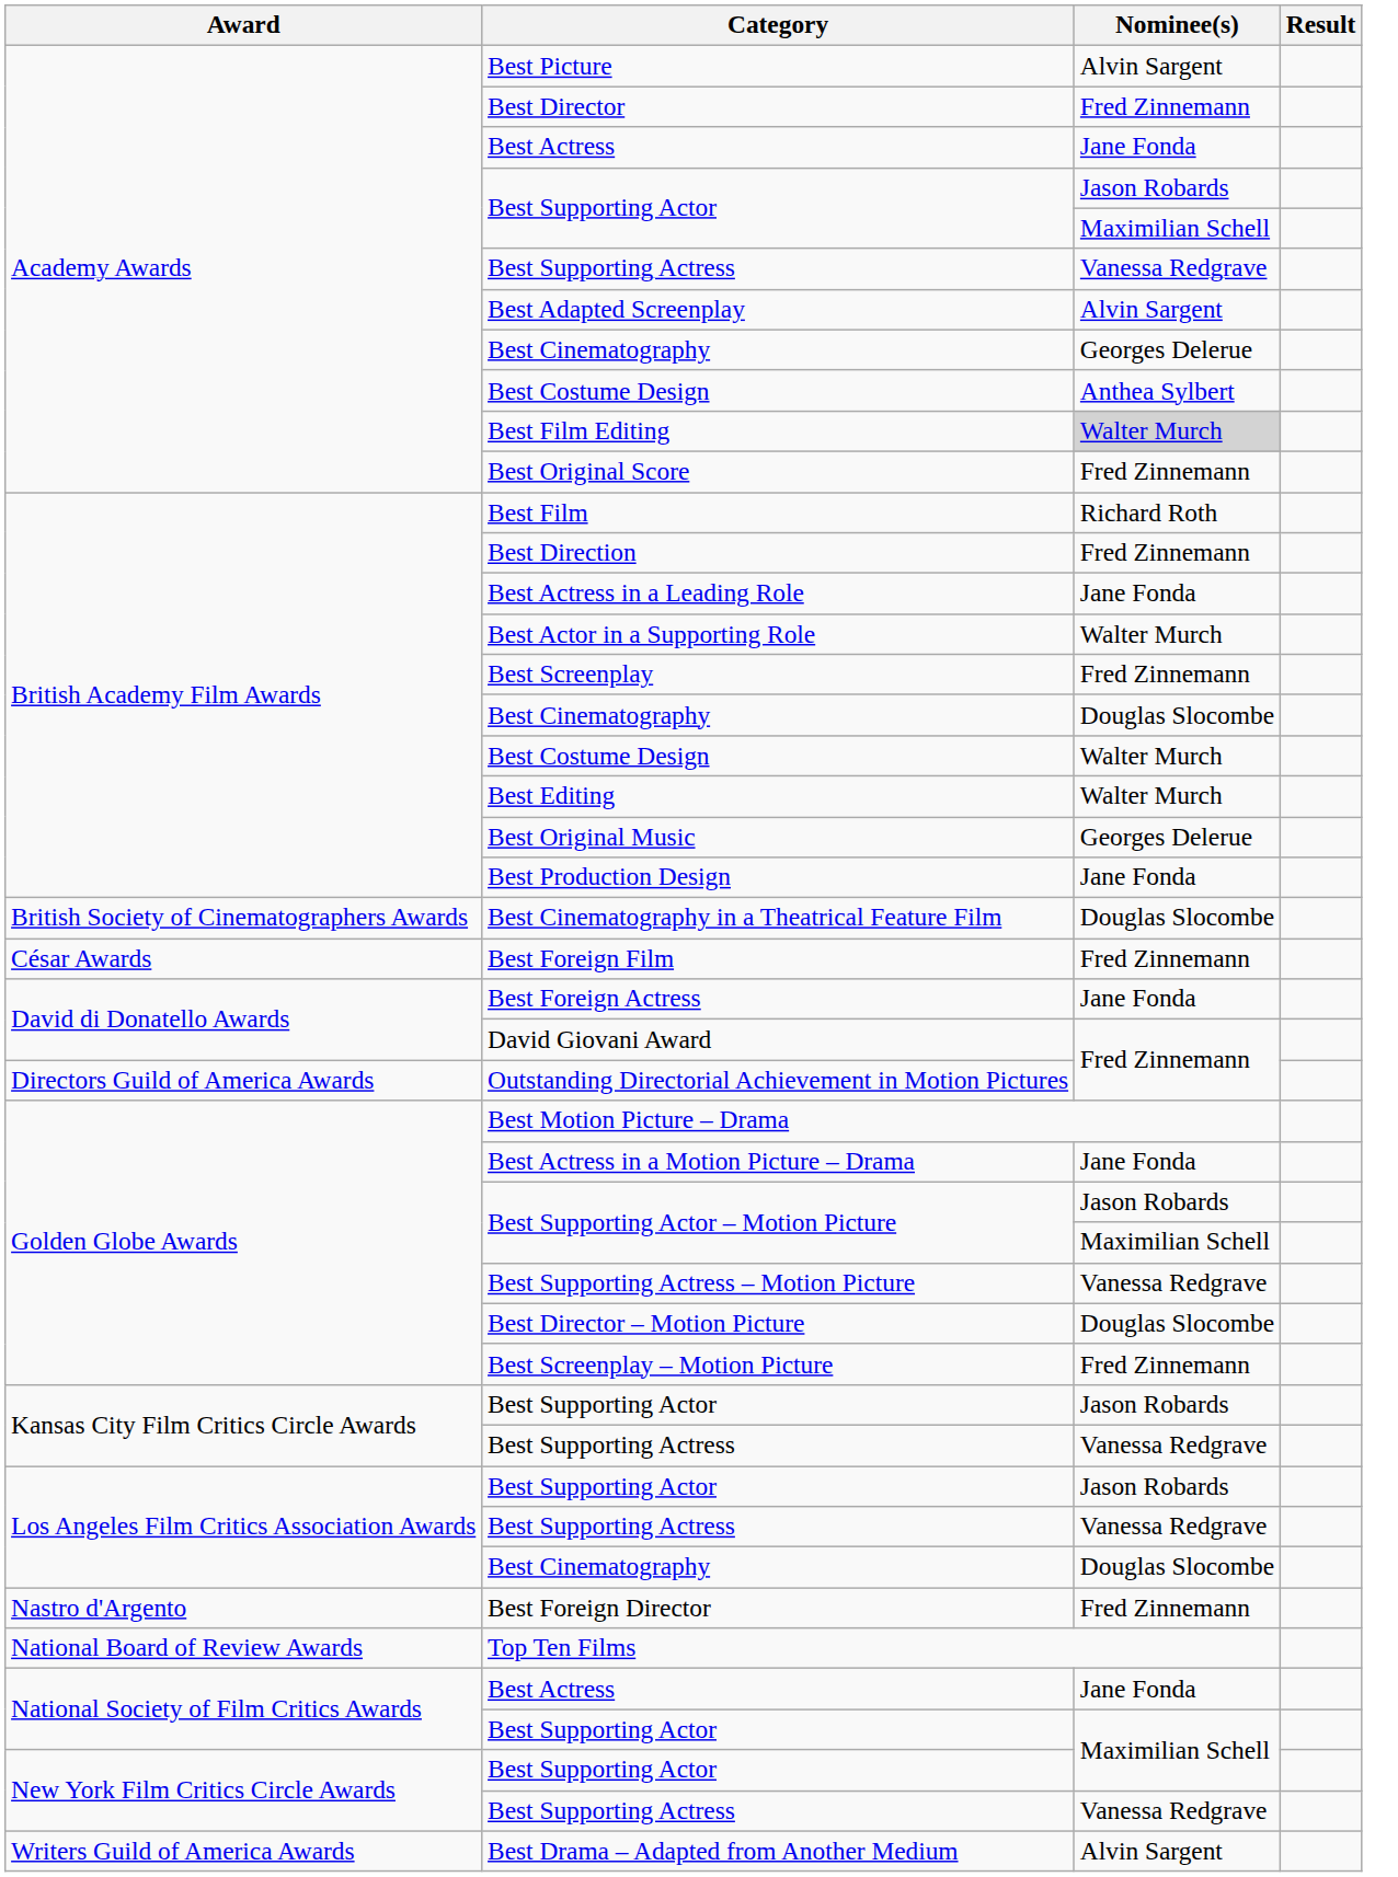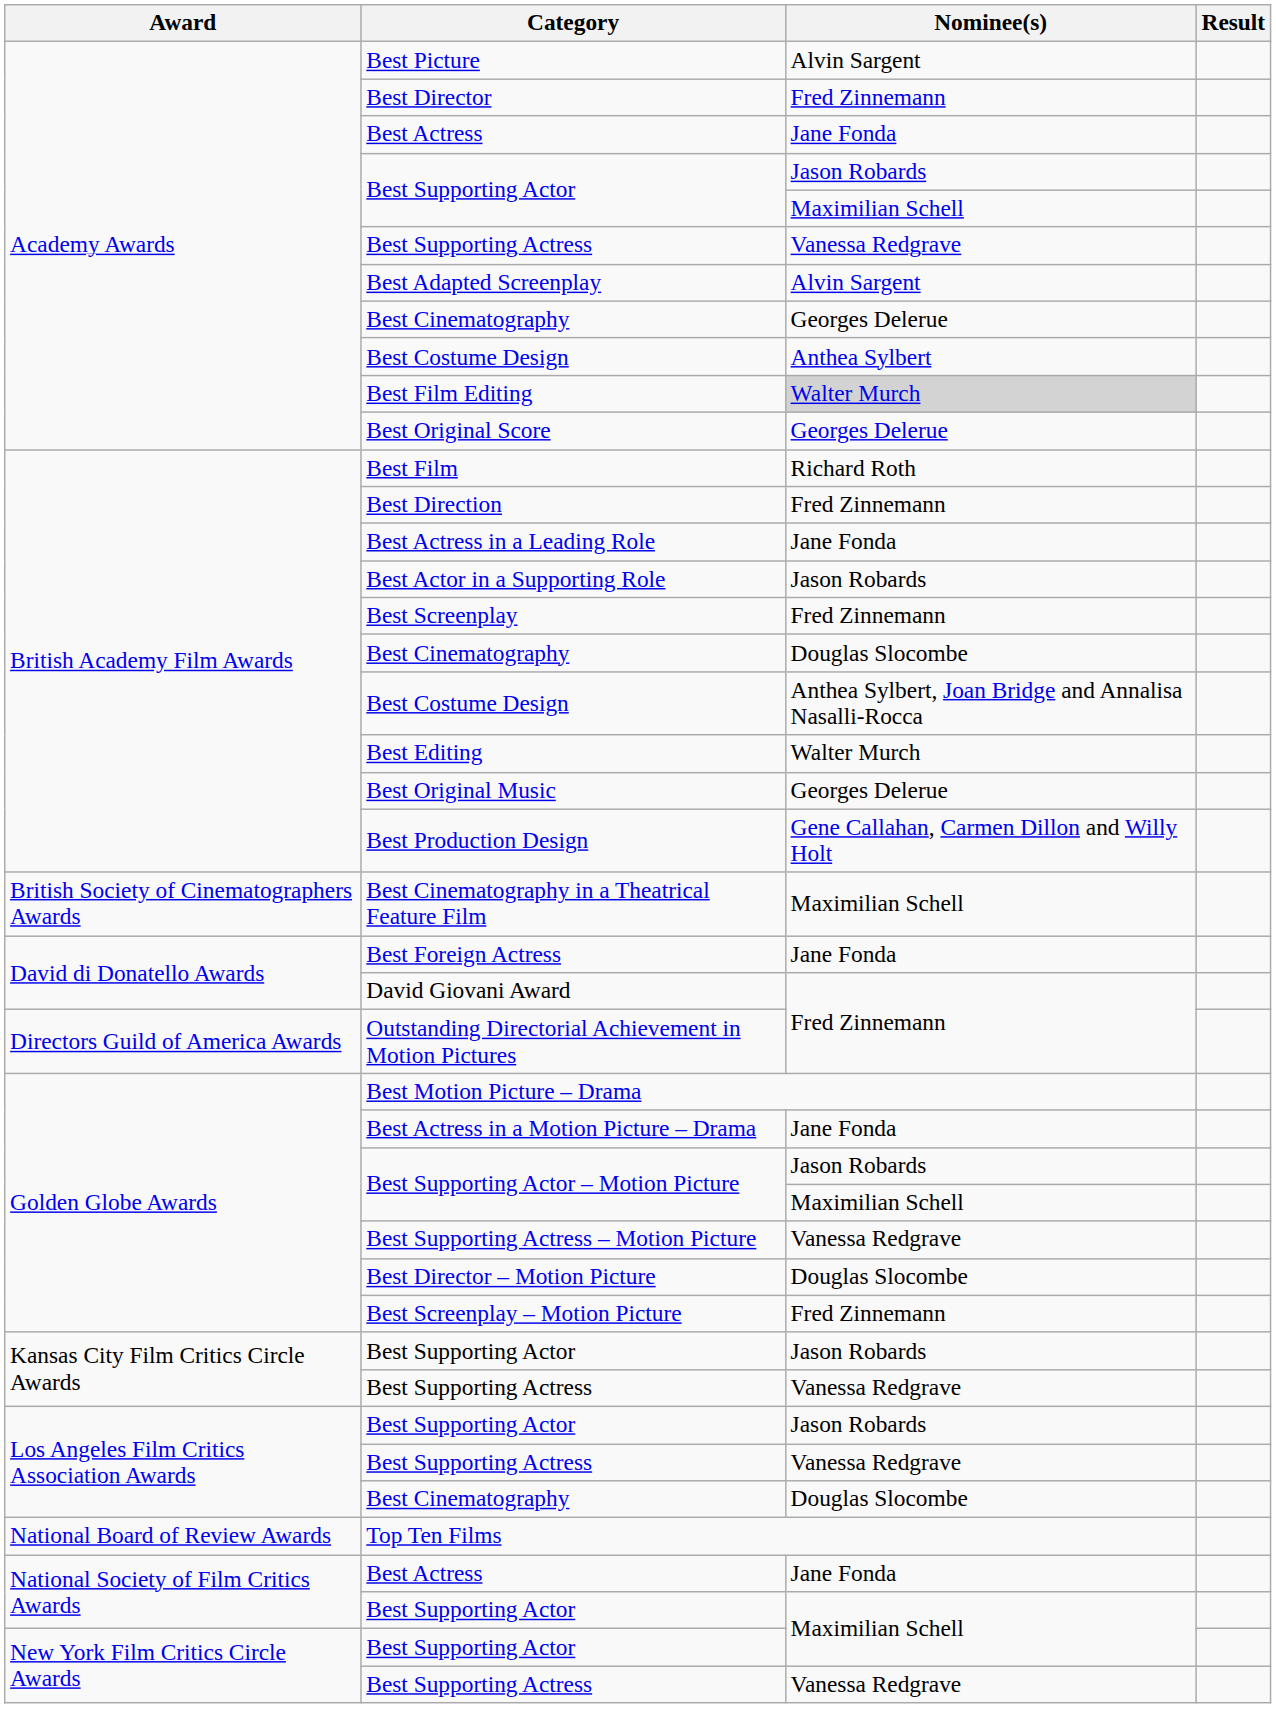 <table class="wikitable sortable plainrowheaders">
 <tr>
 <th>Award</th>
 <th>Category</th>
 <th>Nominee(s)</th>
 <th>Result</th>
 </tr>
 <tr>
 <td rowspan="11"><a href='#'>Academy Awards</a></td>
 <td><a href='#'>Best Picture</a></td>
 <td>Alvin Sargent</td>
 <td></td>
 </tr>
 <tr>
 <td><a href='#'>Best Director</a></td>
 <td><a href='#'>Fred Zinnemann</a></td>
 <td></td>
 </tr>
 <tr>
 <td><a href='#'>Best Actress</a></td>
 <td><a href='#'>Jane Fonda</a></td>
 <td></td>
 </tr>
 <tr>
 <td rowspan="2"><a href='#'>Best Supporting Actor</a></td>
 <td><a href='#'>Jason Robards</a></td>
 <td></td>
 </tr>
 <tr>
 <td><a href='#'>Maximilian Schell</a></td>
 <td></td>
 </tr>
 <tr>
 <td><a href='#'>Best Supporting Actress</a></td>
 <td><a href='#'>Vanessa Redgrave</a></td>
 <td></td>
 </tr>
 <tr>
 <td><a href='#'>Best Adapted Screenplay</a></td>
 <td><a href='#'>Alvin Sargent</a></td>
 <td></td>
 </tr>
 <tr>
 <td><a href='#'>Best Cinematography</a></td>
 <td>Georges Delerue</td>
 <td></td>
 </tr>
 <tr>
 <td><a href='#'>Best Costume Design</a></td>
 <td><a href='#'>Anthea Sylbert</a></td>
 <td></td>
 </tr>
 <tr>
 <td><a href='#'>Best Film Editing</a></td>
 <td style="background: lightgrey;"><a href='#'>Walter Murch</a></td>
 <td></td>
 </tr>
 <tr>
 <td><a href='#'>Best Original Score</a></td>
-<td>Fred Zinnemann</td>
+<td><a href='#'>Georges Delerue</a></td>
 <td></td>
 </tr>
 <tr>
 <td rowspan="10"><a href='#'>British Academy Film Awards</a></td>
 <td><a href='#'>Best Film</a></td>
 <td>Richard Roth</td>
 <td></td>
 </tr>
 <tr>
 <td><a href='#'>Best Direction</a></td>
 <td>Fred Zinnemann</td>
 <td></td>
 </tr>
 <tr>
 <td><a href='#'>Best Actress in a Leading Role</a></td>
 <td>Jane Fonda</td>
 <td></td>
 </tr>
 <tr>
 <td><a href='#'>Best Actor in a Supporting Role</a></td>
-<td>Walter Murch</td>
+<td>Jason Robards</td>
 <td></td>
 </tr>
 <tr>
 <td><a href='#'>Best Screenplay</a></td>
 <td>Fred Zinnemann</td>
 <td></td>
 </tr>
 <tr>
 <td><a href='#'>Best Cinematography</a></td>
 <td>Douglas Slocombe</td>
 <td></td>
 </tr>
 <tr>
 <td><a href='#'>Best Costume Design</a></td>
-<td>Walter Murch</td>
+<td>Anthea Sylbert, <a href='#'>Joan Bridge</a> and Annalisa Nasalli-Rocca</td>
 <td></td>
 </tr>
 <tr>
 <td><a href='#'>Best Editing</a></td>
 <td>Walter Murch</td>
 <td></td>
 </tr>
 <tr>
 <td><a href='#'>Best Original Music</a></td>
 <td>Georges Delerue</td>
 <td></td>
 </tr>
 <tr>
 <td><a href='#'>Best Production Design</a></td>
-<td>Jane Fonda</td>
+<td><a href='#'>Gene Callahan</a>, <a href='#'>Carmen Dillon</a> and <a href='#'>Willy Holt</a></td>
 <td></td>
 </tr>
 <tr>
 <td><a href='#'>British Society of Cinematographers Awards</a></td>
 <td><a href='#'>Best Cinematography in a Theatrical Feature Film</a></td>
-<td>Douglas Slocombe</td>
-<td></td>
-</tr>
-<tr>
-<td><a href='#'>César Awards</a></td>
-<td><a href='#'>Best Foreign Film</a></td>
-<td>Fred Zinnemann</td>
+<td>Maximilian Schell</td>
 <td></td>
 </tr>
 <tr>
 <td rowspan="2"><a href='#'>David di Donatello Awards</a></td>
 <td><a href='#'>Best Foreign Actress</a></td>
 <td>Jane Fonda</td>
 <td></td>
 </tr>
 <tr>
 <td>David Giovani Award</td>
 <td rowspan="2">Fred Zinnemann</td>
 <td></td>
 </tr>
 <tr>
 <td><a href='#'>Directors Guild of America Awards</a></td>
 <td><a href='#'>Outstanding Directorial Achievement in Motion Pictures</a></td>
 <td></td>
 </tr>
 <tr>
 <td rowspan="7"><a href='#'>Golden Globe Awards</a></td>
 <td colspan="2"><a href='#'>Best Motion Picture – Drama</a></td>
 <td></td>
 </tr>
 <tr>
 <td><a href='#'>Best Actress in a Motion Picture – Drama</a></td>
 <td>Jane Fonda</td>
 <td></td>
 </tr>
 <tr>
 <td rowspan="2"><a href='#'>Best Supporting Actor – Motion Picture</a></td>
 <td>Jason Robards</td>
 <td></td>
 </tr>
 <tr>
 <td>Maximilian Schell</td>
 <td></td>
 </tr>
 <tr>
 <td><a href='#'>Best Supporting Actress – Motion Picture</a></td>
 <td>Vanessa Redgrave</td>
 <td></td>
 </tr>
 <tr>
 <td><a href='#'>Best Director – Motion Picture</a></td>
 <td>Douglas Slocombe</td>
 <td></td>
 </tr>
 <tr>
 <td><a href='#'>Best Screenplay – Motion Picture</a></td>
 <td>Fred Zinnemann</td>
 <td></td>
 </tr>
 <tr>
 <td rowspan="2">Kansas City Film Critics Circle Awards</td>
 <td>Best Supporting Actor</td>
 <td>Jason Robards</td>
 <td></td>
 </tr>
 <tr>
 <td>Best Supporting Actress</td>
 <td>Vanessa Redgrave</td>
 <td></td>
 </tr>
 <tr>
 <td rowspan="3"><a href='#'>Los Angeles Film Critics Association Awards</a></td>
 <td><a href='#'>Best Supporting Actor</a></td>
 <td>Jason Robards</td>
 <td></td>
 </tr>
 <tr>
 <td><a href='#'>Best Supporting Actress</a></td>
 <td>Vanessa Redgrave</td>
 <td></td>
 </tr>
 <tr>
 <td><a href='#'>Best Cinematography</a></td>
 <td>Douglas Slocombe</td>
 <td></td>
 </tr>
 <tr>
-<td><a href='#'>Nastro d'Argento</a></td>
-<td>Best Foreign Director</td>
-<td>Fred Zinnemann</td>
-<td></td>
-</tr>
-<tr>
 <td><a href='#'>National Board of Review Awards</a></td>
 <td colspan="2"><a href='#'>Top Ten Films</a></td>
 <td></td>
 </tr>
 <tr>
 <td rowspan="2"><a href='#'>National Society of Film Critics Awards</a></td>
 <td><a href='#'>Best Actress</a></td>
 <td>Jane Fonda</td>
 <td></td>
 </tr>
 <tr>
 <td><a href='#'>Best Supporting Actor</a></td>
 <td rowspan="2">Maximilian Schell</td>
 <td></td>
 </tr>
 <tr>
 <td rowspan="2"><a href='#'>New York Film Critics Circle Awards</a></td>
 <td><a href='#'>Best Supporting Actor</a></td>
 <td></td>
 </tr>
 <tr>
 <td><a href='#'>Best Supporting Actress</a></td>
 <td>Vanessa Redgrave</td>
 <td></td>
 </tr>
-<tr>
-<td><a href='#'>Writers Guild of America Awards</a></td>
-<td><a href='#'>Best Drama – Adapted from Another Medium</a></td>
-<td>Alvin Sargent</td>
-<td></td>
-</tr>
 </table>
